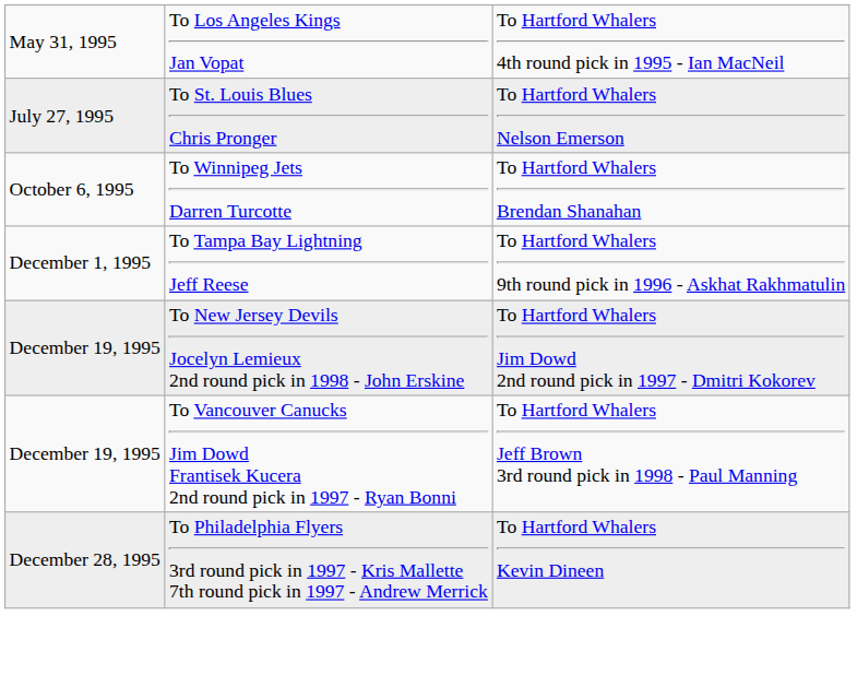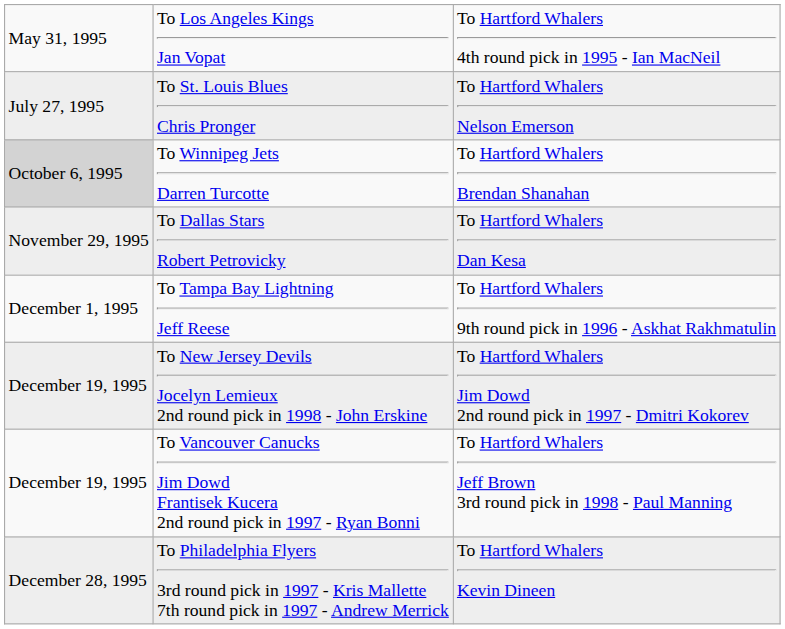 <table class="wikitable">
 <tr>
 <td>May 31, 1995</td>
 <td valign="top">To <a href='#'>Los Angeles Kings</a><hr><a href='#'>Jan Vopat</a></td>
 <td valign="top">To <a href='#'>Hartford Whalers</a><hr>4th round pick in <a href='#'>1995</a> - <a href='#'>Ian MacNeil</a></td>
 </tr>
 <tr style="background:#eee;">
 <td>July 27, 1995</td>
 <td valign="top">To <a href='#'>St. Louis Blues</a><hr><a href='#'>Chris Pronger</a></td>
 <td valign="top">To <a href='#'>Hartford Whalers</a><hr><a href='#'>Nelson Emerson</a></td>
 </tr>
 <tr>
-<td>October 6, 1995</td>
+<td style="background: lightgrey;">October 6, 1995</td>
 <td valign="top">To <a href='#'>Winnipeg Jets</a><hr><a href='#'>Darren Turcotte</a></td>
 <td valign="top">To <a href='#'>Hartford Whalers</a><hr><a href='#'>Brendan Shanahan</a></td>
+</tr>
+<tr style="background:#eee;">
+<td>November 29, 1995</td>
+<td valign="top">To <a href='#'>Dallas Stars</a><hr><a href='#'>Robert Petrovicky</a></td>
+<td valign="top">To <a href='#'>Hartford Whalers</a><hr><a href='#'>Dan Kesa</a></td>
 </tr>
 <tr>
 <td>December 1, 1995</td>
 <td valign="top">To <a href='#'>Tampa Bay Lightning</a><hr><a href='#'>Jeff Reese</a></td>
 <td valign="top">To <a href='#'>Hartford Whalers</a><hr>9th round pick in <a href='#'>1996</a> - <a href='#'>Askhat Rakhmatulin</a></td>
 </tr>
 <tr style="background:#eee;">
 <td>December 19, 1995</td>
 <td valign="top">To <a href='#'>New Jersey Devils</a><hr><a href='#'>Jocelyn Lemieux</a> <br> 2nd round pick in <a href='#'>1998</a> - <a href='#'>John Erskine</a></td>
 <td valign="top">To <a href='#'>Hartford Whalers</a><hr><a href='#'>Jim Dowd</a> <br> 2nd round pick in <a href='#'>1997</a> - <a href='#'>Dmitri Kokorev</a></td>
 </tr>
 <tr>
 <td>December 19, 1995</td>
 <td valign="top">To <a href='#'>Vancouver Canucks</a><hr><a href='#'>Jim Dowd</a> <br> <a href='#'>Frantisek Kucera</a> <br> 2nd round pick in <a href='#'>1997</a> - <a href='#'>Ryan Bonni</a></td>
 <td valign="top">To <a href='#'>Hartford Whalers</a><hr><a href='#'>Jeff Brown</a> <br> 3rd round pick in <a href='#'>1998</a> - <a href='#'>Paul Manning</a></td>
 </tr>
 <tr style="background:#eee;">
 <td>December 28, 1995</td>
 <td valign="top">To <a href='#'>Philadelphia Flyers</a><hr>3rd round pick in <a href='#'>1997</a> - <a href='#'>Kris Mallette</a> <br> 7th round pick in <a href='#'>1997</a> - <a href='#'>Andrew Merrick</a></td>
 <td valign="top">To <a href='#'>Hartford Whalers</a><hr><a href='#'>Kevin Dineen</a></td>
 </tr>
 </table>
